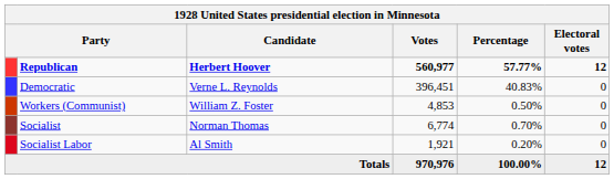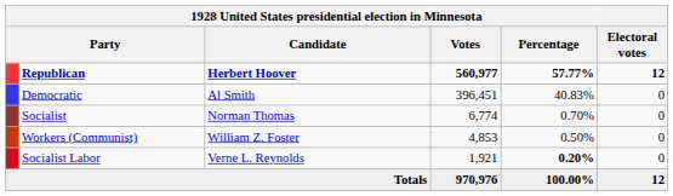 <table class="wikitable" style="font-size: 95%;">
 <tr>
 <th colspan="6">1928 United States presidential election in Minnesota</th>
 </tr>
 <tr>
 <th colspan="2" style="width: 15em">Party</th>
 <th style="width: 17em">Candidate</th>
 <th style="width: 5em">Votes</th>
 <th style="width: 7em">Percentage</th>
 <th style="width: 5em">Electoral votes</th>
 </tr>
 <tr>
 <th style="background-color:#FF3333; width: 3px"></th>
 <td style="width: 130px"><strong><a href='#'>Republican</a></strong></td>
 <td><strong><a href='#'>Herbert Hoover</a></strong></td>
 <td align="right"><strong>560,977</strong></td>
 <td align="right"><strong>57.77%</strong></td>
 <td align="right"><strong>12</strong></td>
 </tr>
 <tr>
 <th style="background-color:#3333FF; width: 3px"></th>
 <td style="width: 130px"><a href='#'>Democratic</a></td>
-<td><a href='#'>Verne L. Reynolds</a></td>
+<td><a href='#'>Al Smith</a></td>
 <td align="right">396,451</td>
 <td align="right">40.83%</td>
+<td align="right">0</td>
+</tr>
+<tr>
+<th style="background-color:#8D342E; width: 3px"></th>
+<td style="width: 130px"><a href='#'>Socialist</a></td>
+<td><a href='#'>Norman Thomas</a></td>
+<td align="right">6,774</td>
+<td align="right">0.70%</td>
 <td align="right">0</td>
 </tr>
 <tr>
 <th style="background-color:#CD3700; width: 3px"></th>
 <td style="width: 130px"><a href='#'>Workers (Communist)</a></td>
 <td><a href='#'>William Z. Foster</a></td>
 <td align="right">4,853</td>
 <td align="right">0.50%</td>
 <td align="right">0</td>
 </tr>
 <tr>
-<th style="background-color:#8D342E; width: 3px"></th>
-<td style="width: 130px"><a href='#'>Socialist</a></td>
-<td><a href='#'>Norman Thomas</a></td>
-<td align="right">6,774</td>
-<td align="right">0.70%</td>
-<td align="right">0</td>
-</tr>
-<tr>
 <th style="background-color:#DD051D; width: 3px"></th>
 <td style="width: 130px"><a href='#'>Socialist Labor</a></td>
-<td><a href='#'>Al Smith</a></td>
+<td><a href='#'>Verne L. Reynolds</a></td>
 <td align="right">1,921</td>
-<td align="right">0.20%</td>
+<td align="right"><strong>0.20%</strong></td>
 <td align="right">0</td>
 </tr>
 <tr bgcolor="#EEEEEE">
 <td colspan="3" align="right"><strong>Totals</strong></td>
 <td align="right"><strong>970,976</strong></td>
 <td align="right"><strong>100.00%</strong></td>
 <td align="right"><strong>12</strong></td>
 </tr>
 </table>
